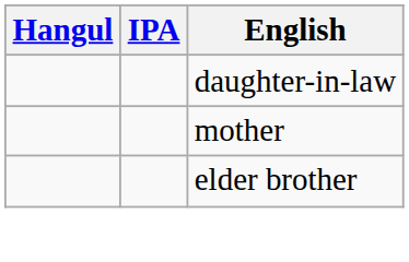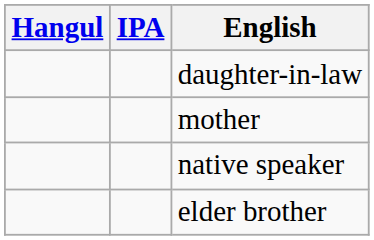 <table class="wikitable">
 <tr>
 <th><a href='#'>Hangul</a></th>
 <th><a href='#'>IPA</a></th>
 <th>English</th>
 </tr>
 <tr>
 <td></td>
 <td></td>
 <td>daughter-in-law</td>
 </tr>
 <tr>
 <td></td>
 <td></td>
 <td>mother</td>
 </tr>
 <tr>
 <td></td>
 <td></td>
+<td>native speaker</td>
+</tr>
+<tr>
+<td></td>
+<td></td>
 <td>elder brother</td>
 </tr>
 </table>
